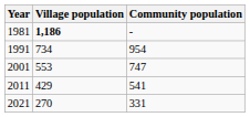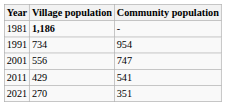 <table class=wikitable>
 <tr>
 <th>Year</th>
 <th>Village population</th>
 <th>Community population</th>
 </tr>
 <tr>
 <td>1981</td>
 <td><strong>1,186</strong></td>
 <td>-</td>
 </tr>
 <tr>
 <td>1991</td>
 <td>734</td>
 <td>954</td>
 </tr>
 <tr>
 <td>2001</td>
-<td>553</td>
+<td>556</td>
 <td>747</td>
 </tr>
 <tr>
 <td>2011</td>
 <td>429</td>
 <td>541</td>
 </tr>
 <tr>
 <td>2021</td>
 <td>270</td>
-<td>331</td>
+<td>351</td>
 </tr>
 </table>
